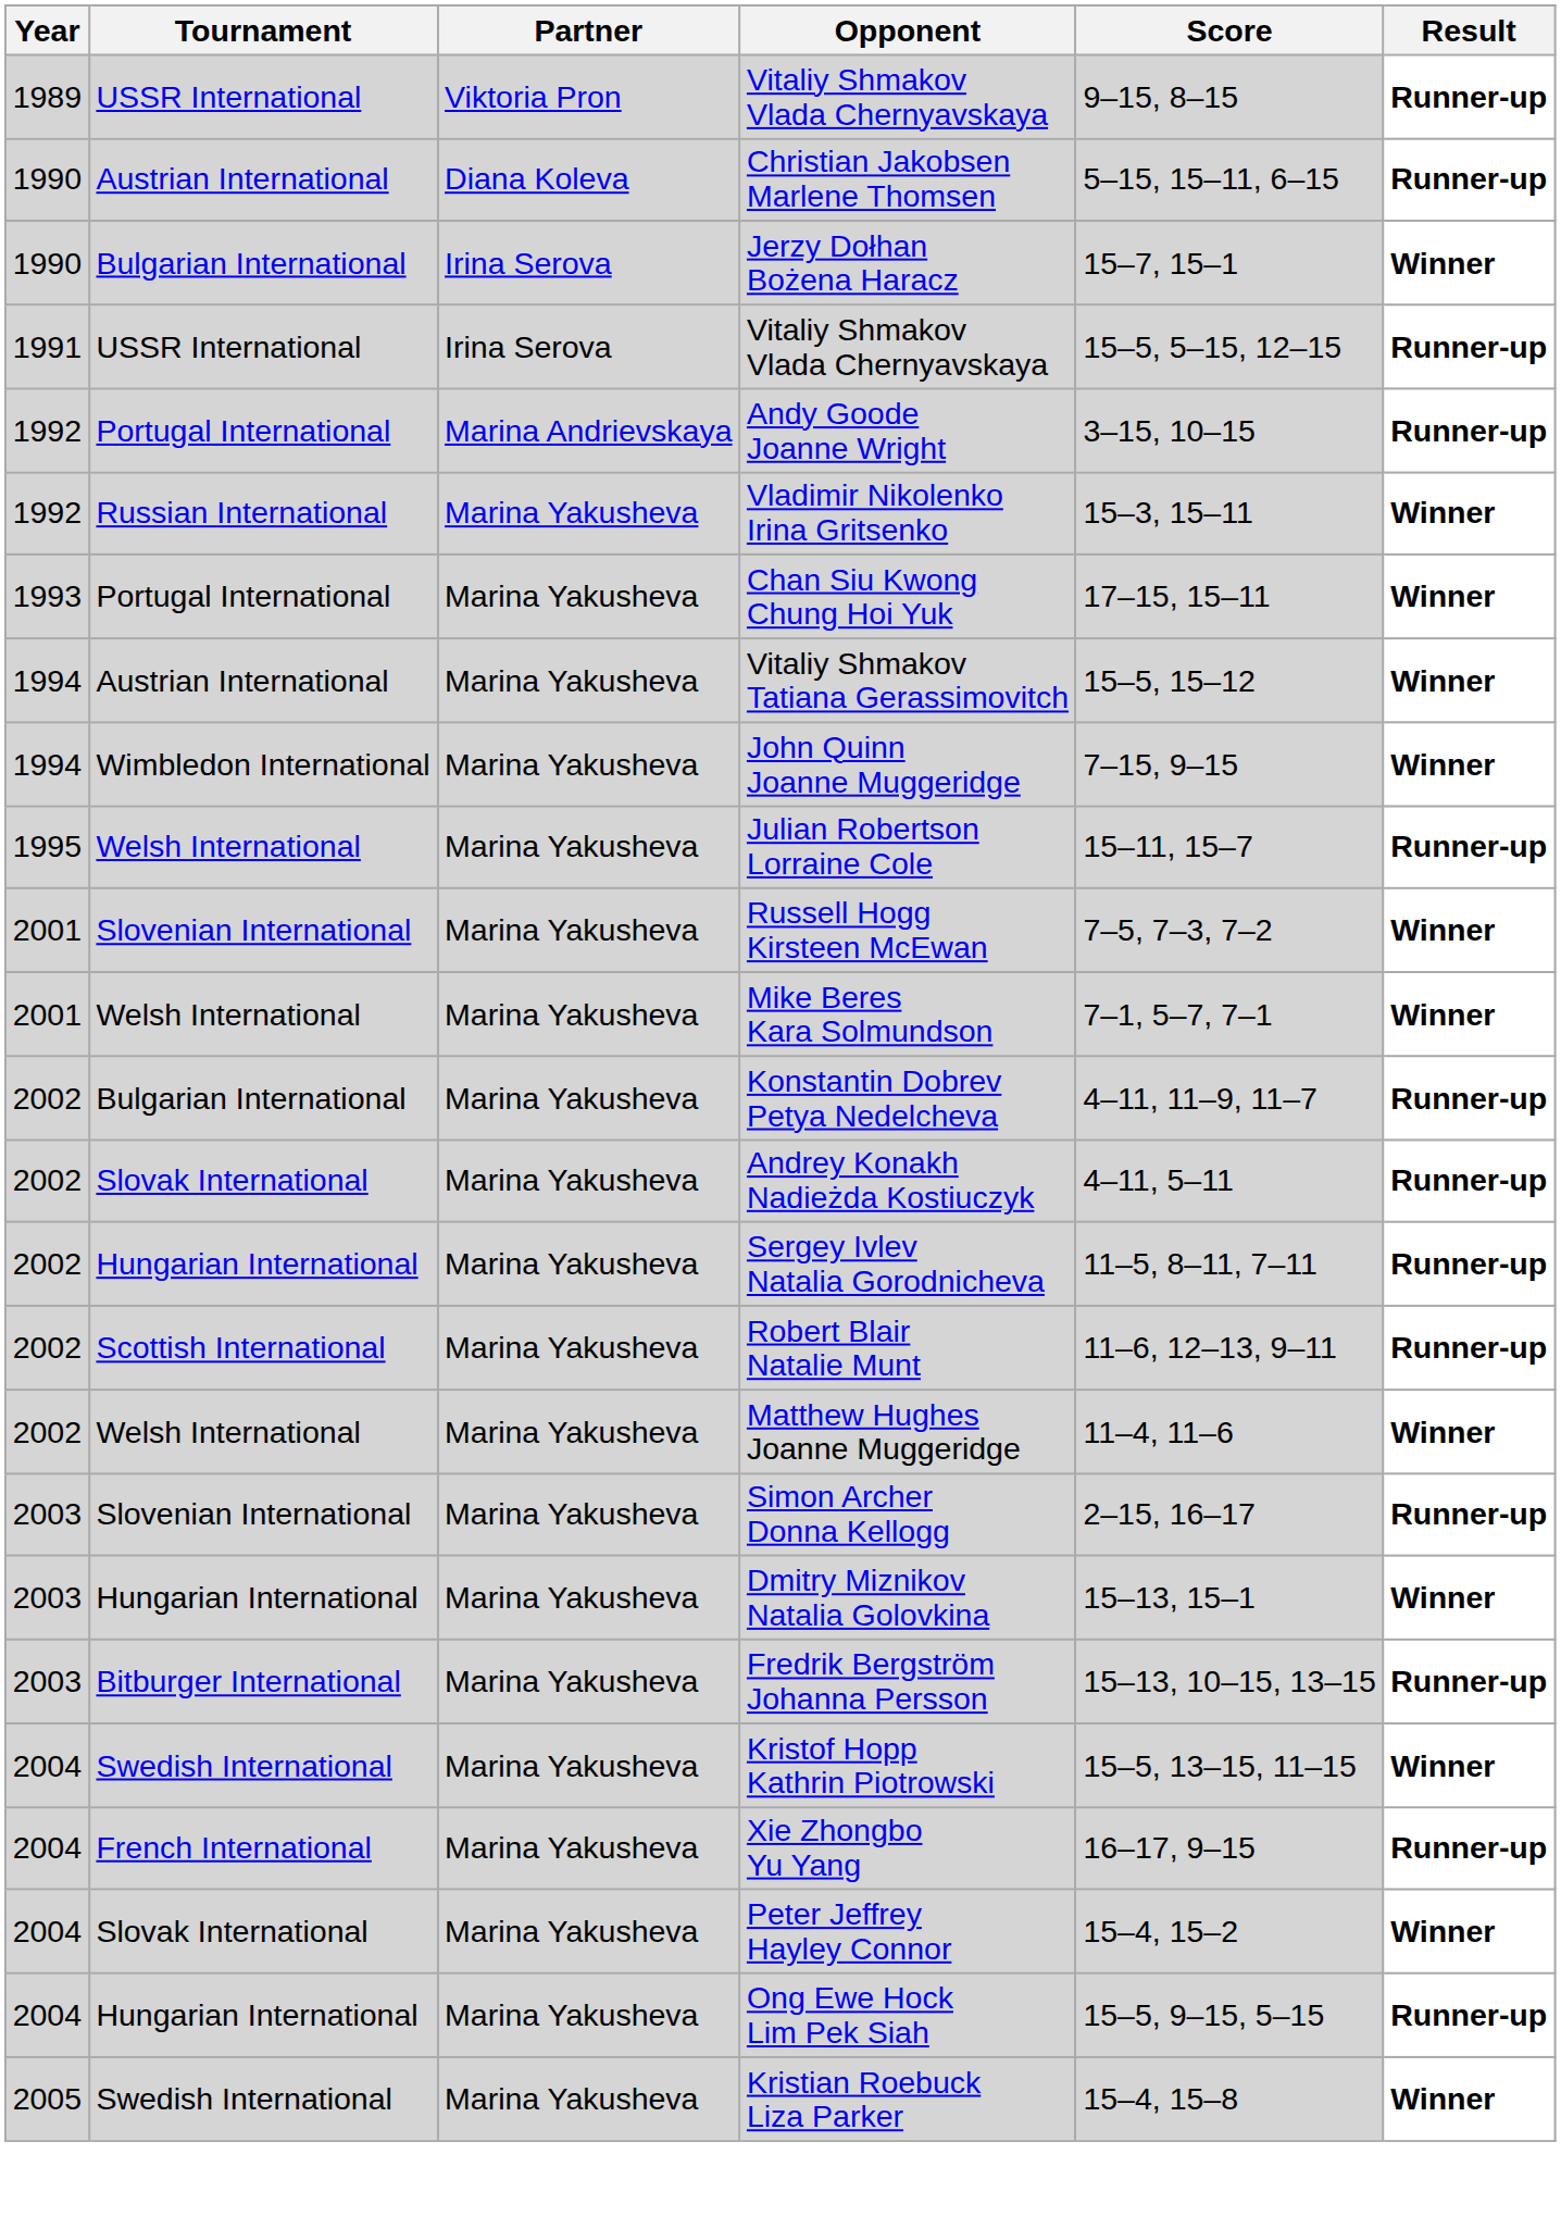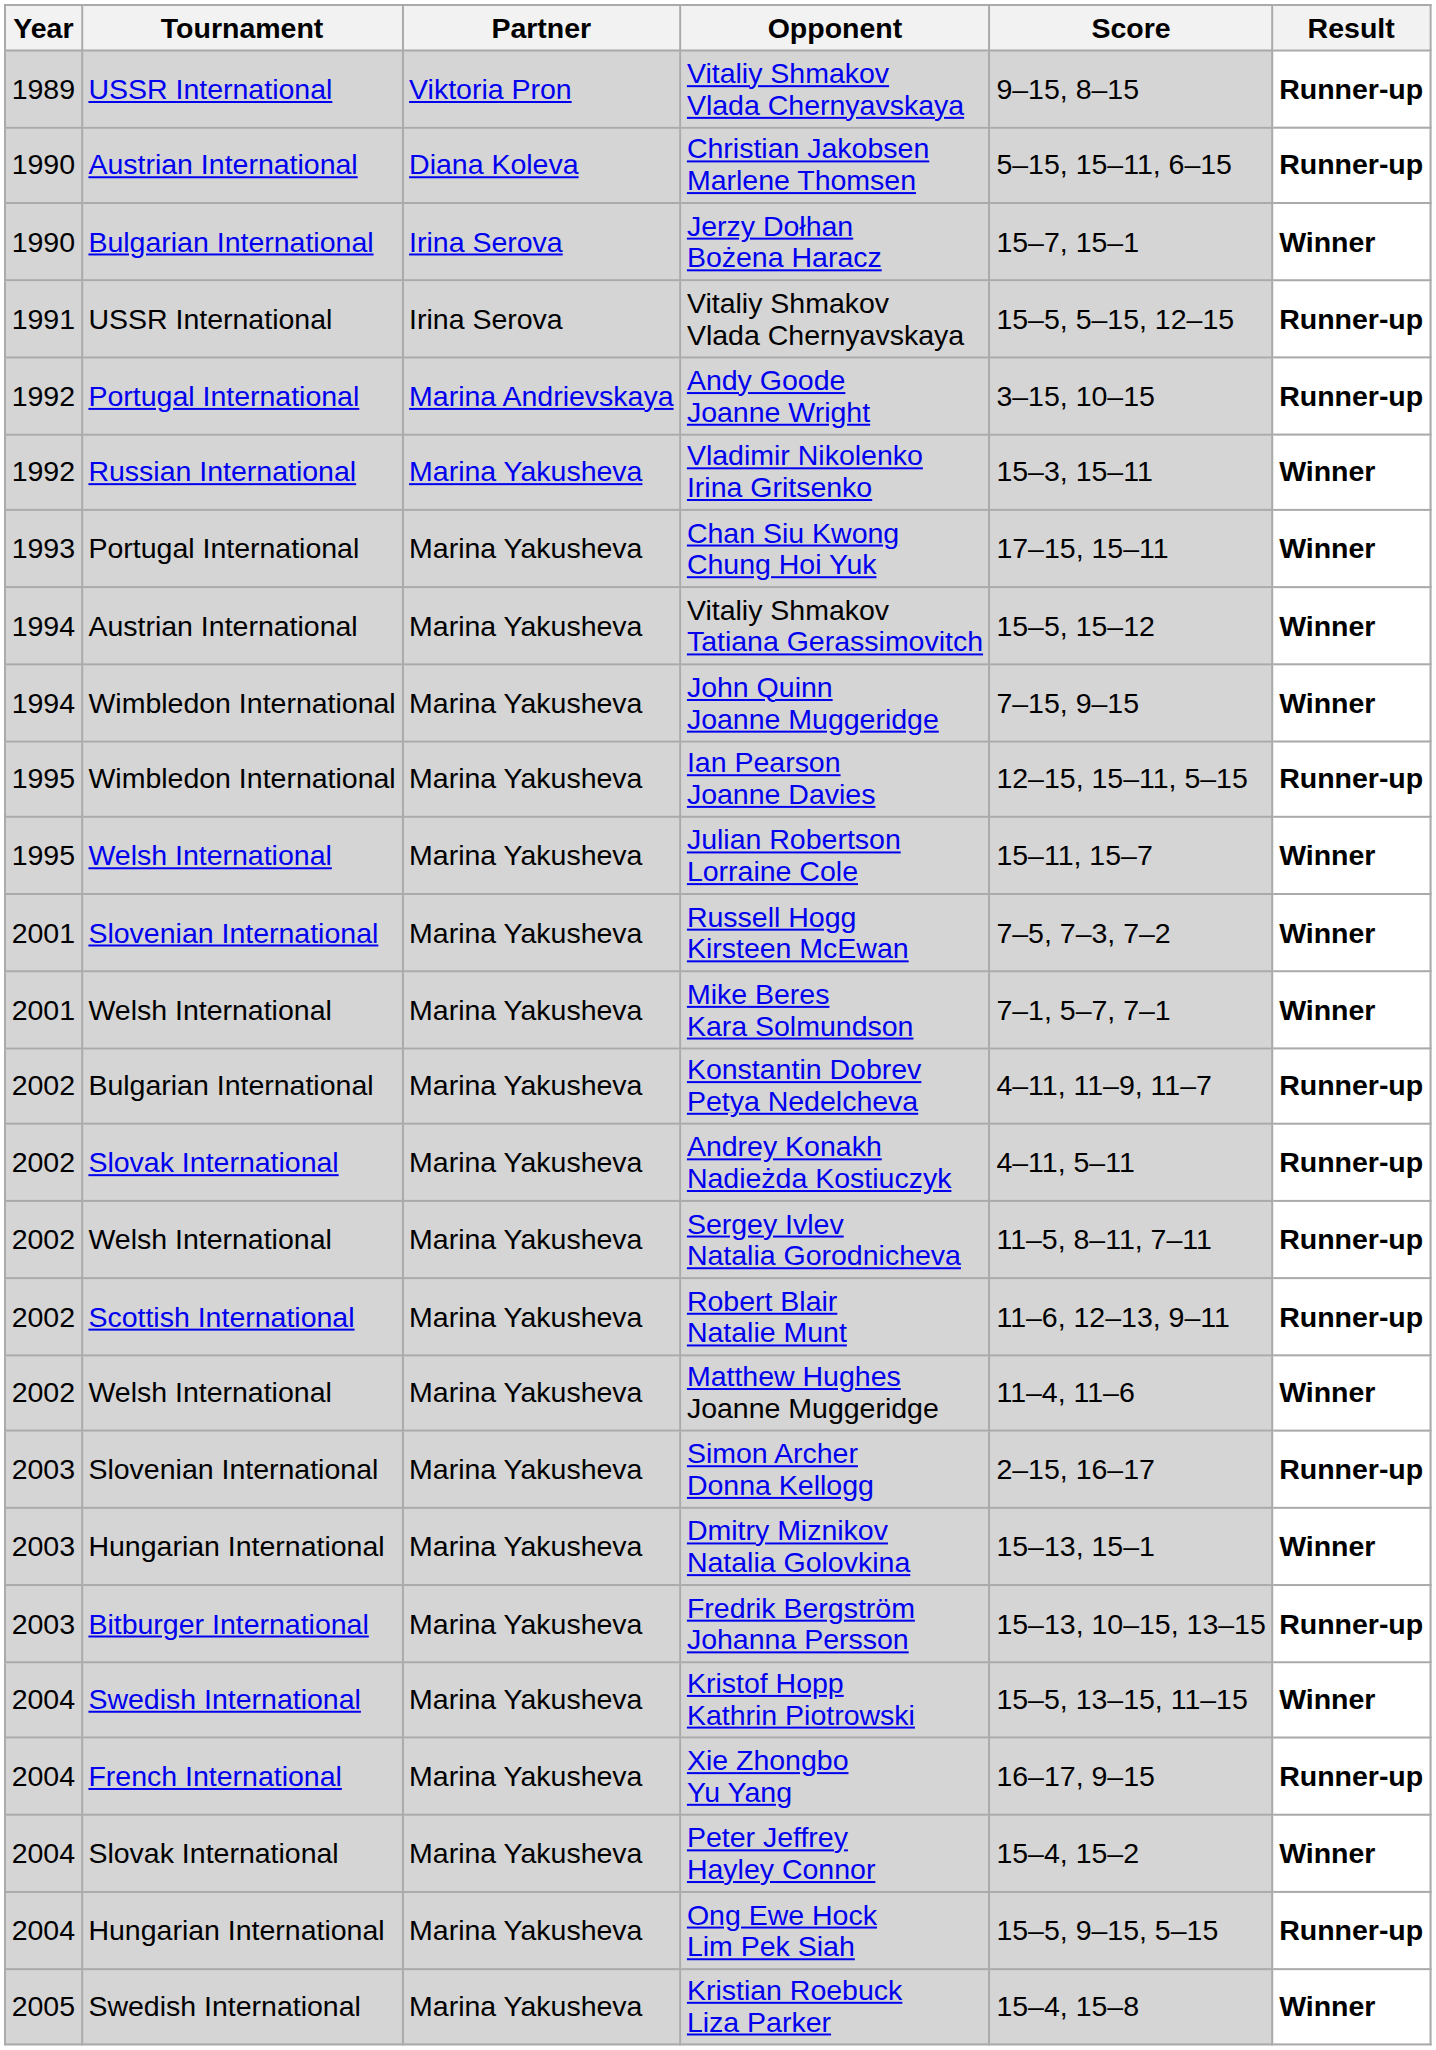 <table class="sortable wikitable" style="font-size: 90%;">
 <tr>
 <th>Year</th>
 <th>Tournament</th>
 <th>Partner</th>
 <th>Opponent</th>
 <th>Score</th>
 <th>Result</th>
 </tr>
 <tr style="background:#D5D5D5">
 <td align="center">1989</td>
 <td align="left"><a href='#'>USSR International</a></td>
 <td align="left"> <a href='#'>Viktoria Pron</a></td>
 <td align="left"> <a href='#'>Vitaliy Shmakov</a> <br>  <a href='#'>Vlada Chernyavskaya</a></td>
 <td align="left">9–15, 8–15</td>
 <td style="text-align:left; background:white"> <strong>Runner-up</strong></td>
 </tr>
 <tr style="background:#D5D5D5">
 <td align="center">1990</td>
 <td align="left"><a href='#'>Austrian International</a></td>
 <td align="left"> <a href='#'>Diana Koleva</a></td>
 <td align="left"> <a href='#'>Christian Jakobsen</a> <br>  <a href='#'>Marlene Thomsen</a></td>
 <td align="left">5–15, 15–11, 6–15</td>
 <td style="text-align:left; background:white"> <strong>Runner-up</strong></td>
 </tr>
 <tr style="background:#D5D5D5">
 <td align="center">1990</td>
 <td align="left"><a href='#'>Bulgarian International</a></td>
 <td align="left"> <a href='#'>Irina Serova</a></td>
 <td align="left"> <a href='#'>Jerzy Dołhan</a> <br>  <a href='#'>Bożena Haracz</a></td>
 <td align="left">15–7, 15–1</td>
 <td style="text-align:left; background:white"> <strong>Winner</strong></td>
 </tr>
 <tr style="background:#D5D5D5">
 <td align="center">1991</td>
 <td align="left">USSR International</td>
 <td align="left"> Irina Serova</td>
 <td align="left"> Vitaliy Shmakov <br>  Vlada Chernyavskaya</td>
 <td align="left">15–5, 5–15, 12–15</td>
 <td style="text-align:left; background:white"> <strong>Runner-up</strong></td>
 </tr>
 <tr style="background:#D5D5D5">
 <td align="center">1992</td>
 <td align="left"><a href='#'>Portugal International</a></td>
 <td align="left"> <a href='#'>Marina Andrievskaya</a></td>
 <td align="left"> <a href='#'>Andy Goode</a> <br>  <a href='#'>Joanne Wright</a></td>
 <td align="left">3–15, 10–15</td>
 <td style="text-align:left; background:white"> <strong>Runner-up</strong></td>
 </tr>
 <tr style="background:#D5D5D5">
 <td align="center">1992</td>
 <td align="left"><a href='#'>Russian International</a></td>
 <td align="left"> <a href='#'>Marina Yakusheva</a></td>
 <td align="left"> <a href='#'>Vladimir Nikolenko</a> <br>  <a href='#'>Irina Gritsenko</a></td>
 <td align="left">15–3, 15–11</td>
 <td style="text-align:left; background:white"> <strong>Winner</strong></td>
 </tr>
 <tr style="background:#D5D5D5">
 <td align="center">1993</td>
 <td align="left">Portugal International</td>
 <td align="left"> Marina Yakusheva</td>
 <td align="left"> <a href='#'>Chan Siu Kwong</a> <br>  <a href='#'>Chung Hoi Yuk</a></td>
 <td align="left">17–15, 15–11</td>
 <td style="text-align:left; background:white"> <strong>Winner</strong></td>
 </tr>
 <tr style="background:#D5D5D5">
 <td align="center">1994</td>
 <td align="left">Austrian International</td>
 <td align="left"> Marina Yakusheva</td>
 <td align="left"> Vitaliy Shmakov <br>  <a href='#'>Tatiana Gerassimovitch</a></td>
 <td align="left">15–5, 15–12</td>
 <td style="text-align:left; background:white"> <strong>Winner</strong></td>
 </tr>
 <tr style="background:#D5D5D5">
 <td align="center">1994</td>
 <td align="left">Wimbledon International</td>
 <td align="left"> Marina Yakusheva</td>
 <td align="left"> <a href='#'>John Quinn</a> <br>  <a href='#'>Joanne Muggeridge</a></td>
 <td align="left">7–15, 9–15</td>
 <td style="text-align:left; background:white"> <strong>Winner</strong></td>
 </tr>
 <tr style="background:#D5D5D5">
 <td align="center">1995</td>
+<td align="left">Wimbledon International</td>
+<td align="left"> Marina Yakusheva</td>
+<td align="left"> <a href='#'>Ian Pearson</a> <br>  <a href='#'>Joanne Davies</a></td>
+<td align="left">12–15, 15–11, 5–15</td>
+<td style="text-align:left; background:white"> <strong>Runner-up</strong></td>
+</tr>
+<tr style="background:#D5D5D5">
+<td align="center">1995</td>
 <td align="left"><a href='#'>Welsh International</a></td>
 <td align="left"> Marina Yakusheva</td>
 <td align="left"> <a href='#'>Julian Robertson</a> <br>  <a href='#'>Lorraine Cole</a></td>
 <td align="left">15–11, 15–7</td>
-<td style="text-align:left; background:white"> <strong>Runner-up</strong></td>
+<td style="text-align:left; background:white"> <strong>Winner</strong></td>
 </tr>
 <tr style="background:#D5D5D5">
 <td align="center">2001</td>
 <td align="left"><a href='#'>Slovenian International</a></td>
 <td align="left"> Marina Yakusheva</td>
 <td align="left"> <a href='#'>Russell Hogg</a> <br>  <a href='#'>Kirsteen McEwan</a></td>
 <td align="left">7–5, 7–3, 7–2</td>
 <td style="text-align:left; background:white"> <strong>Winner</strong></td>
 </tr>
 <tr style="background:#D5D5D5">
 <td align="center">2001</td>
 <td align="left">Welsh International</td>
 <td align="left"> Marina Yakusheva</td>
 <td align="left"> <a href='#'>Mike Beres</a> <br>  <a href='#'>Kara Solmundson</a></td>
 <td align="left">7–1, 5–7, 7–1</td>
 <td style="text-align:left; background:white"> <strong>Winner</strong></td>
 </tr>
 <tr style="background:#D5D5D5">
 <td align="center">2002</td>
 <td align="left">Bulgarian International</td>
 <td align="left"> Marina Yakusheva</td>
 <td align="left"> <a href='#'>Konstantin Dobrev</a> <br>  <a href='#'>Petya Nedelcheva</a></td>
 <td align="left">4–11, 11–9, 11–7</td>
 <td style="text-align:left; background:white"> <strong>Runner-up</strong></td>
 </tr>
 <tr style="background:#D5D5D5">
 <td align="center">2002</td>
 <td align="left"><a href='#'>Slovak International</a></td>
 <td align="left"> Marina Yakusheva</td>
 <td align="left"> <a href='#'>Andrey Konakh</a> <br>  <a href='#'>Nadieżda Kostiuczyk</a></td>
 <td align="left">4–11, 5–11</td>
 <td style="text-align:left; background:white"> <strong>Runner-up</strong></td>
 </tr>
 <tr style="background:#D5D5D5">
 <td align="center">2002</td>
-<td align="left"><a href='#'>Hungarian International</a></td>
+<td align="left">Welsh International</td>
 <td align="left"> Marina Yakusheva</td>
 <td align="left"> <a href='#'>Sergey Ivlev</a> <br>  <a href='#'>Natalia Gorodnicheva</a></td>
 <td align="left">11–5, 8–11, 7–11</td>
 <td style="text-align:left; background:white"> <strong>Runner-up</strong></td>
 </tr>
 <tr style="background:#D5D5D5">
 <td align="center">2002</td>
 <td align="left"><a href='#'>Scottish International</a></td>
 <td align="left"> Marina Yakusheva</td>
 <td align="left"> <a href='#'>Robert Blair</a> <br>  <a href='#'>Natalie Munt</a></td>
 <td align="left">11–6, 12–13, 9–11</td>
 <td style="text-align:left; background:white"> <strong>Runner-up</strong></td>
 </tr>
 <tr style="background:#D5D5D5">
 <td align="center">2002</td>
 <td align="left">Welsh International</td>
 <td align="left"> Marina Yakusheva</td>
 <td align="left"> <a href='#'>Matthew Hughes</a> <br>  Joanne Muggeridge</td>
 <td align="left">11–4, 11–6</td>
 <td style="text-align:left; background:white"> <strong>Winner</strong></td>
 </tr>
 <tr style="background:#D5D5D5">
 <td align="center">2003</td>
 <td align="left">Slovenian International</td>
 <td align="left"> Marina Yakusheva</td>
 <td align="left"> <a href='#'>Simon Archer</a> <br>  <a href='#'>Donna Kellogg</a></td>
 <td align="left">2–15, 16–17</td>
 <td style="text-align:left; background:white"> <strong>Runner-up</strong></td>
 </tr>
 <tr style="background:#D5D5D5">
 <td align="center">2003</td>
 <td align="left">Hungarian International</td>
 <td align="left"> Marina Yakusheva</td>
 <td align="left"> <a href='#'>Dmitry Miznikov</a> <br>  <a href='#'>Natalia Golovkina</a></td>
 <td align="left">15–13, 15–1</td>
 <td style="text-align:left; background:white"> <strong>Winner</strong></td>
 </tr>
 <tr style="background:#D5D5D5">
 <td align="center">2003</td>
 <td align="left"><a href='#'>Bitburger International</a></td>
 <td align="left"> Marina Yakusheva</td>
 <td align="left"> <a href='#'>Fredrik Bergström</a> <br>  <a href='#'>Johanna Persson</a></td>
 <td align="left">15–13, 10–15, 13–15</td>
 <td style="text-align:left; background:white"> <strong>Runner-up</strong></td>
 </tr>
 <tr style="background:#D5D5D5">
 <td align="center">2004</td>
 <td align="left"><a href='#'>Swedish International</a></td>
 <td align="left"> Marina Yakusheva</td>
 <td align="left"> <a href='#'>Kristof Hopp</a> <br>  <a href='#'>Kathrin Piotrowski</a></td>
 <td align="left">15–5, 13–15, 11–15</td>
 <td style="text-align:left; background:white"> <strong>Winner</strong></td>
 </tr>
 <tr style="background:#D5D5D5">
 <td align="center">2004</td>
 <td align="left"><a href='#'>French International</a></td>
 <td align="left"> Marina Yakusheva</td>
 <td align="left"> <a href='#'>Xie Zhongbo</a> <br>  <a href='#'>Yu Yang</a></td>
 <td align="left">16–17, 9–15</td>
 <td style="text-align:left; background:white"> <strong>Runner-up</strong></td>
 </tr>
 <tr style="background:#D5D5D5">
 <td align="center">2004</td>
 <td align="left">Slovak International</td>
 <td align="left"> Marina Yakusheva</td>
 <td align="left"> <a href='#'>Peter Jeffrey</a> <br>  <a href='#'>Hayley Connor</a></td>
 <td align="left">15–4, 15–2</td>
 <td style="text-align:left; background:white"> <strong>Winner</strong></td>
 </tr>
 <tr style="background:#D5D5D5">
 <td align="center">2004</td>
 <td align="left">Hungarian International</td>
 <td align="left"> Marina Yakusheva</td>
 <td align="left"> <a href='#'>Ong Ewe Hock</a> <br>  <a href='#'>Lim Pek Siah</a></td>
 <td align="left">15–5, 9–15, 5–15</td>
 <td style="text-align:left; background:white"> <strong>Runner-up</strong></td>
 </tr>
 <tr style="background:#D5D5D5">
 <td align="center">2005</td>
 <td align="left">Swedish International</td>
 <td align="left"> Marina Yakusheva</td>
 <td align="left"> <a href='#'>Kristian Roebuck</a> <br>  <a href='#'>Liza Parker</a></td>
 <td align="left">15–4, 15–8</td>
 <td style="text-align:left; background:white"> <strong>Winner</strong></td>
 </tr>
 </table>
